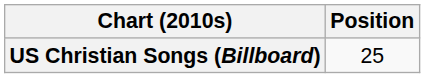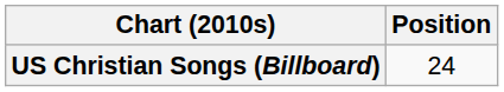 <table class="wikitable plainrowheaders" style="text-align:center">
 <tr>
 <th scope="col">Chart (2010s)</th>
 <th scope="col">Position</th>
 </tr>
 <tr>
 <th scope="row">US Christian Songs (<em>Billboard</em>)</th>
-<td>25</td>
+<td>24</td>
 </tr>
 </table>
